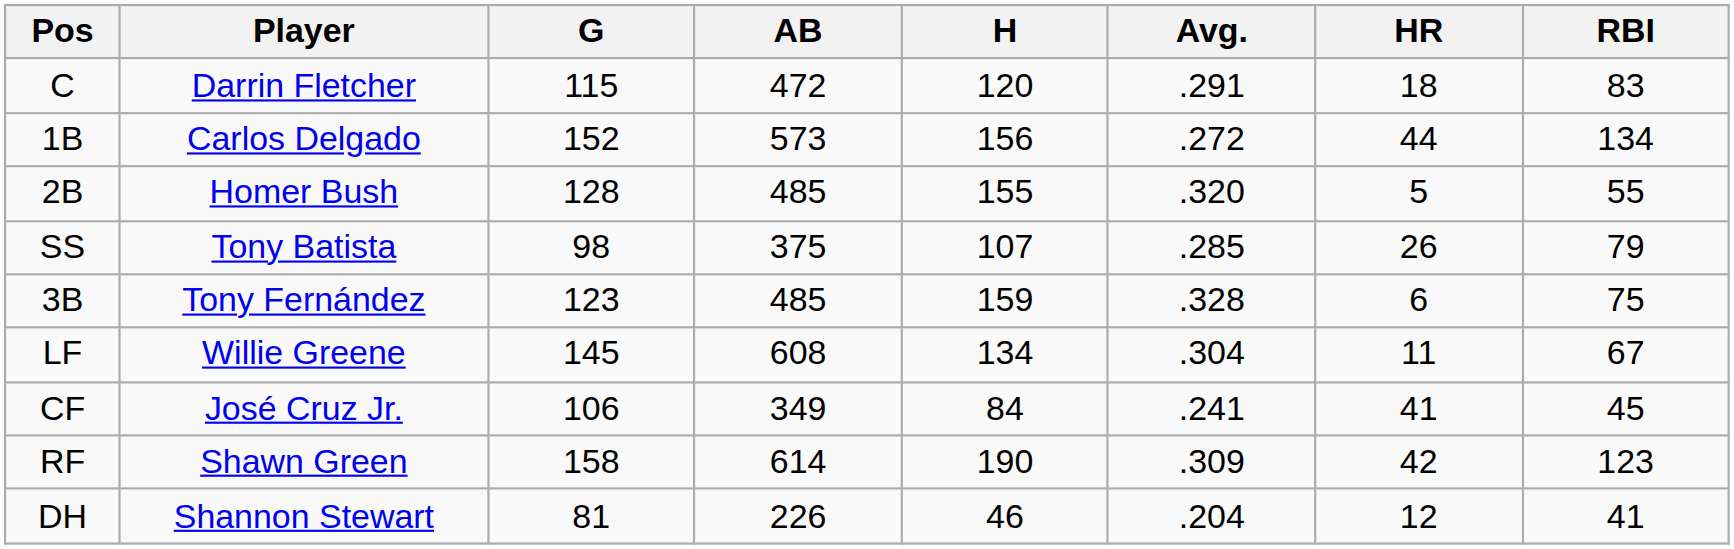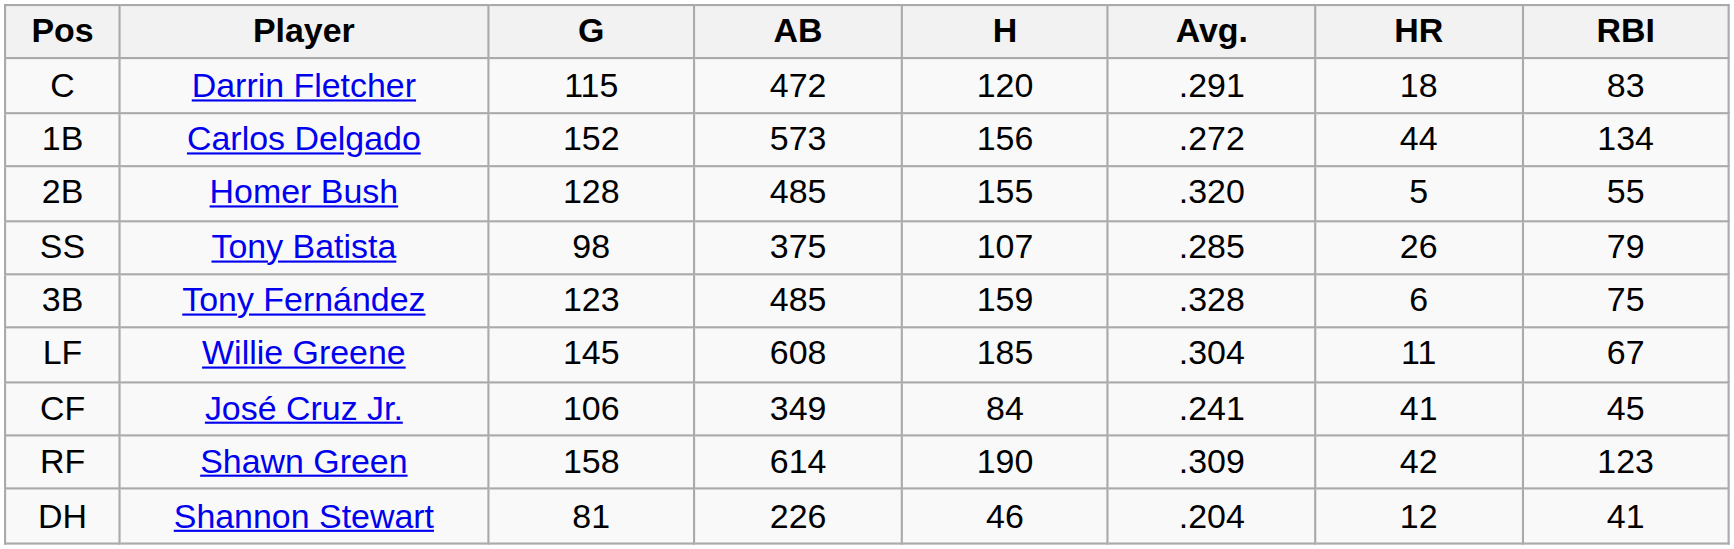 <table class="wikitable sortable">
 <tr>
 <th bgcolor="#DDDDFF" width="5%">Pos</th>
 <th bgcolor="#DDDDFF" width="16%">Player</th>
 <th bgcolor="#DDDDFF" width="9%">G</th>
 <th bgcolor="#DDDDFF" width="9%">AB</th>
 <th bgcolor="#DDDDFF" width="9%">H</th>
 <th bgcolor="#DDDDFF" width="9%">Avg.</th>
 <th bgcolor="#DDDDFF" width="9%">HR</th>
 <th bgcolor="#DDDDFF" width="9%">RBI</th>
 </tr>
 <tr align="center">
 <td>C</td>
 <td><a href='#'>Darrin Fletcher</a></td>
 <td>115</td>
 <td>472</td>
 <td>120</td>
 <td>.291</td>
 <td>18</td>
 <td>83</td>
 </tr>
 <tr align=center>
 <td>1B</td>
 <td><a href='#'>Carlos Delgado</a></td>
 <td>152</td>
 <td>573</td>
 <td>156</td>
 <td>.272</td>
 <td>44</td>
 <td>134</td>
 </tr>
 <tr align=center>
 <td>2B</td>
 <td><a href='#'>Homer Bush</a></td>
 <td>128</td>
 <td>485</td>
 <td>155</td>
 <td>.320</td>
 <td>5</td>
 <td>55</td>
 </tr>
 <tr align=center>
 <td>SS</td>
 <td><a href='#'>Tony Batista</a></td>
 <td>98</td>
 <td>375</td>
 <td>107</td>
 <td>.285</td>
 <td>26</td>
 <td>79</td>
 </tr>
 <tr align=center>
 <td>3B</td>
 <td><a href='#'>Tony Fernández</a></td>
 <td>123</td>
 <td>485</td>
 <td>159</td>
 <td>.328</td>
 <td>6</td>
 <td>75</td>
 </tr>
 <tr align=center>
 <td>LF</td>
 <td><a href='#'>Willie Greene</a></td>
 <td>145</td>
 <td>608</td>
-<td>134</td>
+<td>185</td>
 <td>.304</td>
 <td>11</td>
 <td>67</td>
 </tr>
 <tr align=center>
 <td>CF</td>
 <td><a href='#'>José Cruz Jr.</a></td>
 <td>106</td>
 <td>349</td>
 <td>84</td>
 <td>.241</td>
 <td>41</td>
 <td>45</td>
 </tr>
 <tr align=center>
 <td>RF</td>
 <td><a href='#'>Shawn Green</a></td>
 <td>158</td>
 <td>614</td>
 <td>190</td>
 <td>.309</td>
 <td>42</td>
 <td>123</td>
 </tr>
 <tr align=center>
 <td>DH</td>
 <td><a href='#'>Shannon Stewart</a></td>
 <td>81</td>
 <td>226</td>
 <td>46</td>
 <td>.204</td>
 <td>12</td>
 <td>41</td>
 </tr>
 </table>
